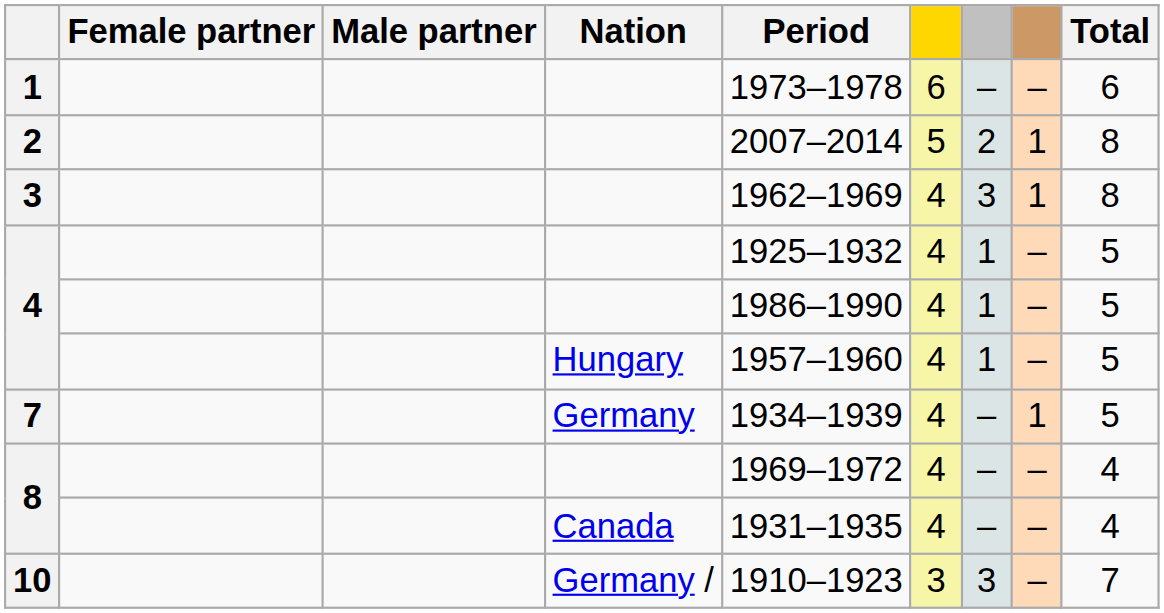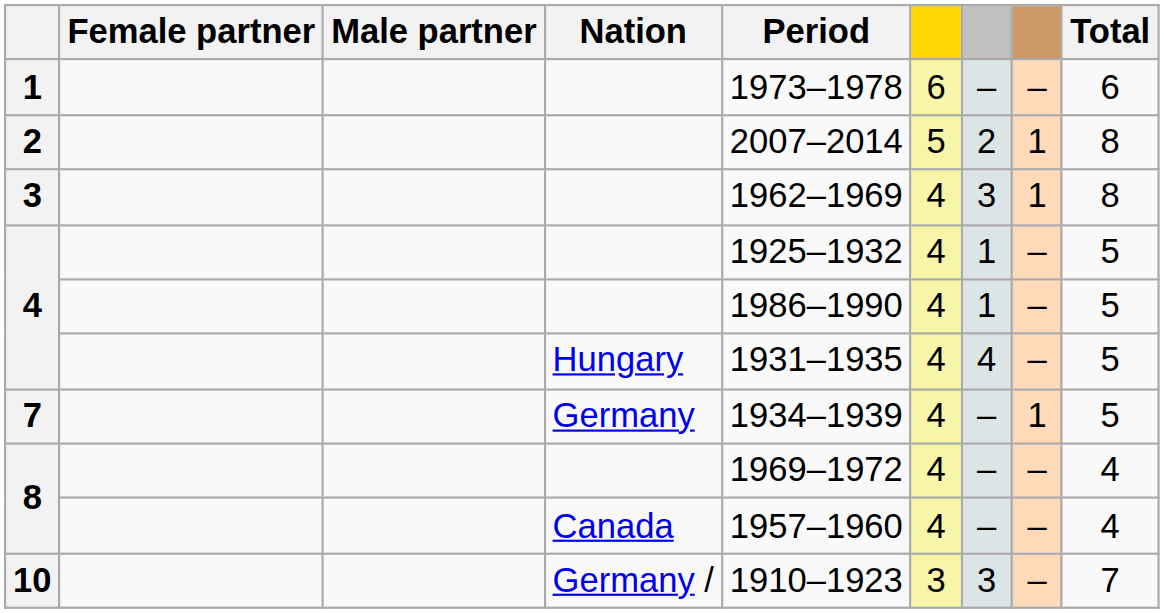 <table class="wikitable sortable" style="text-align:center">
 <tr>
 <th scope="col"></th>
 <th scope="col">Female partner</th>
 <th scope="col">Male partner</th>
 <th scope="col">Nation</th>
 <th scope="col" class="unsortable">Period</th>
 <th scope="col" style="width:1em; background-color:gold"></th>
 <th scope="col" style="width:1em;background-color:silver"></th>
 <th scope="col" style="width:1em;background-color:#CC9966"></th>
 <th scope="col">Total</th>
 </tr>
 <tr>
 <th scope=row>1</th>
 <td align="left"></td>
 <td align="left"></td>
 <td align="left"></td>
 <td>1973–1978</td>
 <td bgcolor="#F7F6A8">6</td>
 <td bgcolor="#DCE5E5">–</td>
 <td bgcolor="#FFDAB9">–</td>
 <td>6</td>
 </tr>
 <tr>
 <th scope=row>2</th>
 <td align="left"></td>
 <td align="left"></td>
 <td align="left"></td>
 <td>2007–2014</td>
 <td bgcolor="#F7F6A8">5</td>
 <td bgcolor="#DCE5E5">2</td>
 <td bgcolor="#FFDAB9">1</td>
 <td>8</td>
 </tr>
 <tr>
 <th scope=row>3</th>
 <td align="left"></td>
 <td align="left"></td>
 <td align="left"></td>
 <td>1962–1969</td>
 <td bgcolor="#F7F6A8">4</td>
 <td bgcolor="#DCE5E5">3</td>
 <td bgcolor="#FFDAB9">1</td>
 <td>8</td>
 </tr>
 <tr>
 <th scope=row rowspan="3">4</th>
 <td align="left"></td>
 <td align="left"></td>
 <td align="left"></td>
 <td>1925–1932</td>
 <td bgcolor="#F7F6A8">4</td>
 <td bgcolor="#DCE5E5">1</td>
 <td bgcolor="#FFDAB9">–</td>
 <td>5</td>
 </tr>
 <tr>
 <td align="left"></td>
 <td align="left"></td>
 <td align="left"></td>
 <td>1986–1990</td>
 <td bgcolor="#F7F6A8">4</td>
 <td bgcolor="#DCE5E5">1</td>
 <td bgcolor="#FFDAB9">–</td>
 <td>5</td>
 </tr>
 <tr>
 <td align="left"></td>
 <td align="left"></td>
 <td align="left"> <a href='#'>Hungary</a></td>
-<td>1957–1960</td>
+<td>1931–1935</td>
 <td bgcolor="#F7F6A8">4</td>
-<td bgcolor="#DCE5E5">1</td>
+<td bgcolor="#DCE5E5">4</td>
 <td bgcolor="#FFDAB9">–</td>
 <td>5</td>
 </tr>
 <tr>
 <th scope=row>7</th>
 <td align="left"></td>
 <td align="left"></td>
 <td align="left"> <a href='#'>Germany</a></td>
 <td>1934–1939</td>
 <td bgcolor="#F7F6A8">4</td>
 <td bgcolor="#DCE5E5">–</td>
 <td bgcolor="#FFDAB9">1</td>
 <td>5</td>
 </tr>
 <tr>
 <th scope=row rowspan="2">8</th>
 <td align="left"></td>
 <td align="left"></td>
 <td align="left"></td>
 <td>1969–1972</td>
 <td bgcolor="#F7F6A8">4</td>
 <td bgcolor="#DCE5E5">–</td>
 <td bgcolor="#FFDAB9">–</td>
 <td>4</td>
 </tr>
 <tr>
 <td align="left"></td>
 <td align="left"></td>
 <td align="left"> <a href='#'>Canada</a></td>
-<td>1931–1935</td>
+<td>1957–1960</td>
 <td bgcolor="#F7F6A8">4</td>
 <td bgcolor="#DCE5E5">–</td>
 <td bgcolor="#FFDAB9">–</td>
 <td>4</td>
 </tr>
 <tr>
 <th scope=row>10</th>
 <td align="left"></td>
 <td align="left"></td>
 <td align="left" data-sort-value="Finland"> <a href='#'>Germany</a> / <br></td>
 <td>1910–1923</td>
 <td bgcolor="#F7F6A8">3</td>
 <td bgcolor="#DCE5E5">3</td>
 <td bgcolor="#FFDAB9">–</td>
 <td>7</td>
 </tr>
 </table>
